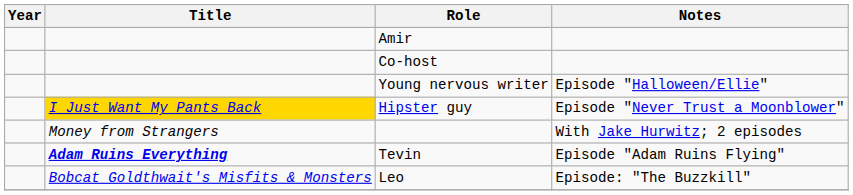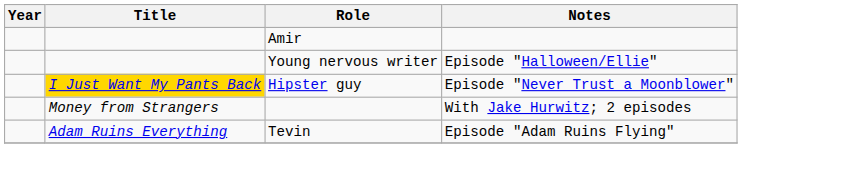 <table class="wikitable plainrowheaders sortable">
 <tr>
 <th scope="col">Year</th>
 <th scope="col">Title</th>
 <th scope="col" class="unsortable">Role</th>
 <th scope="col" class="unsortable">Notes</th>
 </tr>
 <tr>
 <td></td>
 <td scope="row"></td>
 <td>Amir</td>
-<td></td>
-</tr>
-<tr>
-<td></td>
-<td scope="row"></td>
-<td>Co-host</td>
 <td></td>
 </tr>
 <tr>
 <td></td>
 <td scope="row"></td>
 <td>Young nervous writer</td>
 <td>Episode "<a href='#'>Halloween/Ellie</a>"</td>
 </tr>
 <tr>
 <td></td>
 <td scope="row" style="background: gold;"><em><a href='#'>I Just Want My Pants Back</a></em></td>
 <td><a href='#'>Hipster</a> guy</td>
 <td>Episode "<a href='#'>Never Trust a Moonblower</a>"</td>
 </tr>
 <tr>
 <td></td>
 <td scope="row"><em>Money from Strangers</em></td>
 <td></td>
 <td>With <a href='#'>Jake Hurwitz</a>; 2 episodes</td>
 </tr>
 <tr>
 <td></td>
-<td scope="row"><strong><em><a href='#'>Adam Ruins Everything</a></em></strong></td>
+<td scope="row"><em><a href='#'>Adam Ruins Everything</a></em></td>
 <td>Tevin</td>
 <td>Episode "Adam Ruins Flying"</td>
 </tr>
 <tr>
-<td></td>
-<td scope="row"><em><a href='#'>Bobcat Goldthwait's Misfits & Monsters</a></em></td>
-<td>Leo</td>
-<td>Episode: "The Buzzkill"</td>
-</tr>
-<tr>
 </tr>
 </table>
